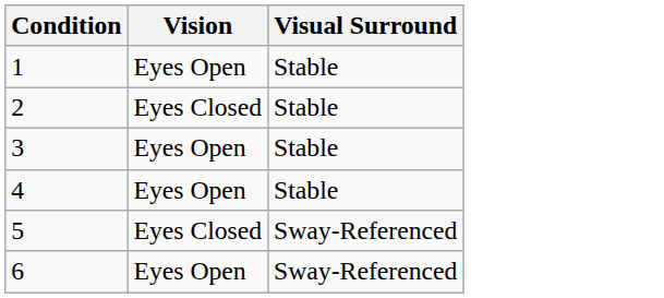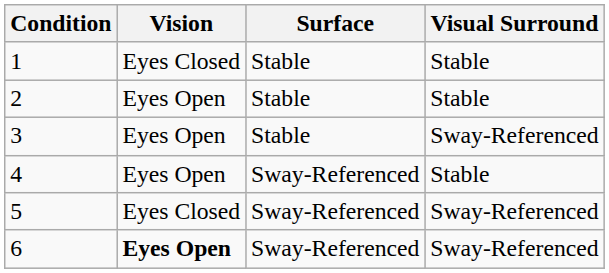 <table class="wikitable">
 <tr>
 <th>Condition</th>
 <th>Vision</th>
+<th>Surface</th>
 <th>Visual Surround</th>
 </tr>
 <tr>
 <td>1</td>
-<td>Eyes Open</td>
+<td>Eyes Closed</td>
+<td>Stable</td>
 <td>Stable</td>
 </tr>
 <tr>
 <td>2</td>
-<td>Eyes Closed</td>
+<td>Eyes Open</td>
+<td>Stable</td>
 <td>Stable</td>
 </tr>
 <tr>
 <td>3</td>
 <td>Eyes Open</td>
 <td>Stable</td>
+<td>Sway-Referenced</td>
 </tr>
 <tr>
 <td>4</td>
 <td>Eyes Open</td>
+<td>Sway-Referenced</td>
 <td>Stable</td>
 </tr>
 <tr>
 <td>5</td>
 <td>Eyes Closed</td>
 <td>Sway-Referenced</td>
+<td>Sway-Referenced</td>
 </tr>
 <tr>
 <td>6</td>
-<td>Eyes Open</td>
+<td><strong>Eyes Open</strong></td>
+<td>Sway-Referenced</td>
 <td>Sway-Referenced</td>
 </tr>
 </table>
